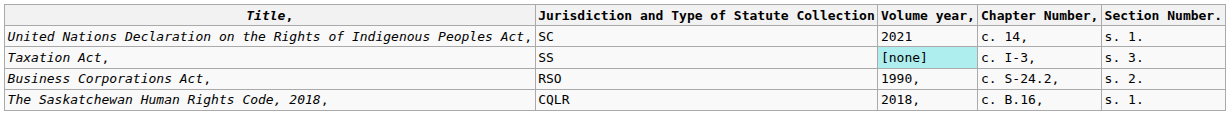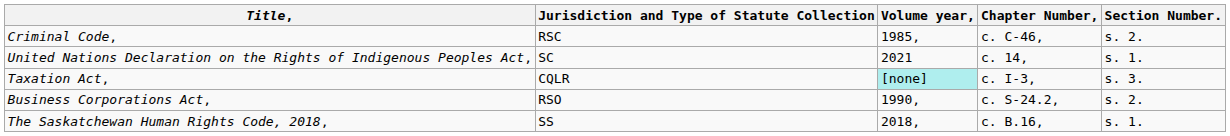 <table class="wikitable">
 <tr>
 <th><em>Title</em>,</th>
 <th>Jurisdiction and Type of Statute Collection</th>
 <th>Volume year,</th>
 <th>Chapter Number,</th>
 <th>Section Number.</th>
+</tr>
+<tr>
+<td><em>Criminal Code</em>,</td>
+<td>RSC</td>
+<td>1985,</td>
+<td>c. C-46,</td>
+<td>s. 2.</td>
 </tr>
 <tr>
 <td><em>United Nations Declaration on the Rights of Indigenous Peoples Act</em>,</td>
 <td>SC</td>
 <td>2021</td>
 <td>c. 14,</td>
 <td>s. 1.</td>
 </tr>
 <tr>
 <td><em>Taxation Act</em>,</td>
-<td>SS</td>
+<td>CQLR</td>
 <td style="background: paleturquoise;">[none]</td>
 <td>c. I-3,</td>
 <td>s. 3.</td>
 </tr>
 <tr>
 <td><em>Business Corporations Act</em>,</td>
 <td>RSO</td>
 <td>1990,</td>
 <td>c. S-24.2,</td>
 <td>s. 2.</td>
 </tr>
 <tr>
 <td><em>The Saskatchewan Human Rights Code, 2018</em>,</td>
-<td>CQLR</td>
+<td>SS</td>
 <td>2018,</td>
 <td>c. B.16,</td>
 <td>s. 1.</td>
 </tr>
 <tr>
 </tr>
 </table>
